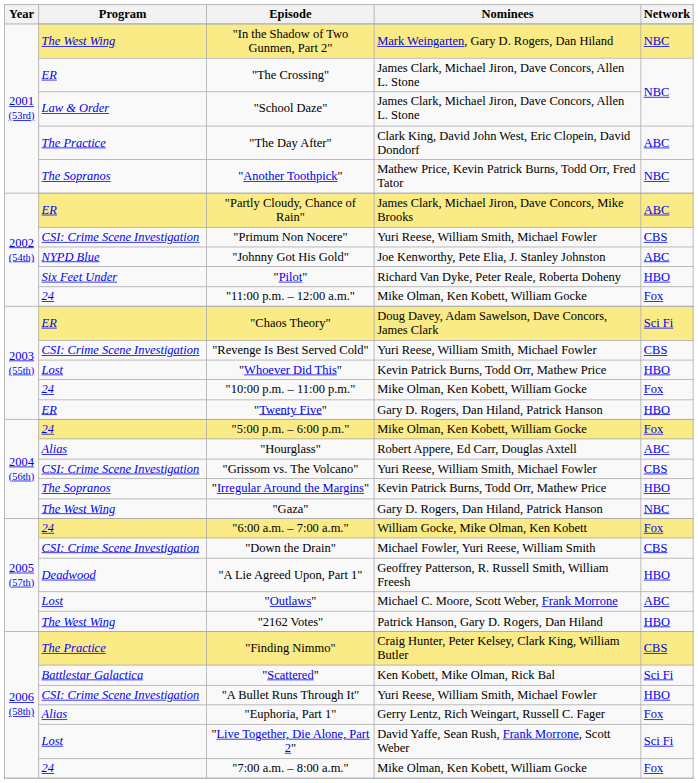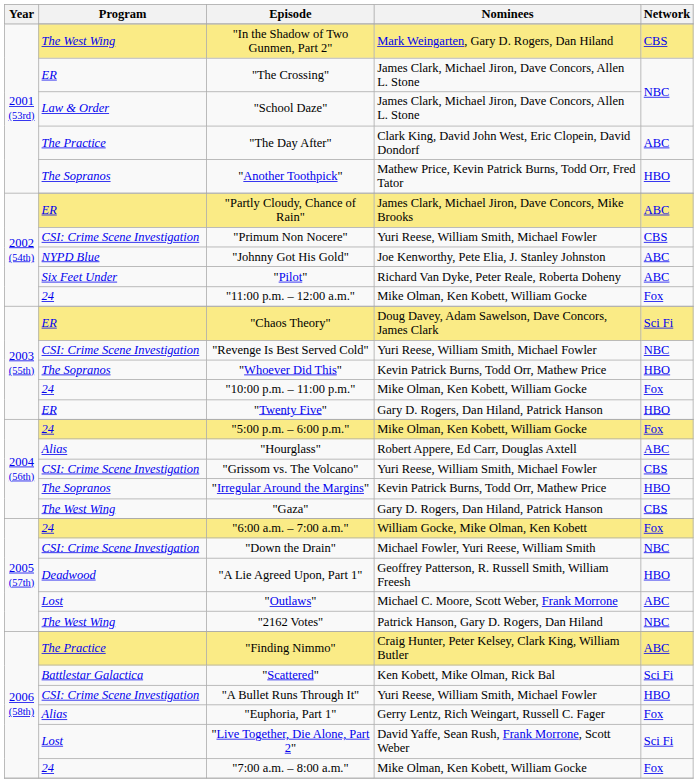 <table class="wikitable" style="width:100%">
 <tr bgcolor="#bebebe">
 <th width="5%">Year</th>
 <th width="25%">Program</th>
 <th width="25%">Episode</th>
 <th width="40%">Nominees</th>
 <th width="5%">Network</th>
 </tr>
 <tr>
 <td rowspan=6 style="text-align:center"><a href='#'>2001</a><br><small><a href='#'>(53rd)</a></small><br></td>
 </tr>
 <tr style="background:#FAEB86">
 <td><em><a href='#'>The West Wing</a></em></td>
 <td align=center>"In the Shadow of Two Gunmen, Part 2"</td>
 <td><a href='#'>Mark Weingarten</a>, Gary D. Rogers, Dan Hiland</td>
-<td><a href='#'>NBC</a></td>
+<td><a href='#'>CBS</a></td>
 </tr>
 <tr>
 <td><em><a href='#'>ER</a></em></td>
 <td align=center>"The Crossing"</td>
 <td>James Clark, Michael Jiron, Dave Concors, Allen L. Stone</td>
 <td rowspan=2><a href='#'>NBC</a></td>
 </tr>
 <tr>
 <td><em><a href='#'>Law & Order</a></em></td>
 <td align=center>"School Daze"</td>
 <td>James Clark, Michael Jiron, Dave Concors, Allen L. Stone</td>
 </tr>
 <tr>
 <td><em><a href='#'>The Practice</a></em></td>
 <td align=center>"The Day After"</td>
 <td>Clark King, David John West, Eric Clopein, David Dondorf</td>
 <td><a href='#'>ABC</a></td>
 </tr>
 <tr>
 <td><em><a href='#'>The Sopranos</a></em></td>
 <td align=center>"<a href='#'>Another Toothpick</a>"</td>
 <td>Mathew Price, Kevin Patrick Burns, Todd Orr, Fred Tator</td>
-<td><a href='#'>NBC</a></td>
+<td><a href='#'>HBO</a></td>
 </tr>
 <tr>
 <td rowspan=6 style="text-align:center"><a href='#'>2002</a><br><small><a href='#'>(54th)</a></small><br></td>
 </tr>
 <tr style="background:#FAEB86">
 <td><em><a href='#'>ER</a></em></td>
 <td align=center>"Partly Cloudy, Chance of Rain"</td>
 <td>James Clark, Michael Jiron, Dave Concors, Mike Brooks</td>
 <td><a href='#'>ABC</a></td>
 </tr>
 <tr>
 <td><em><a href='#'>CSI: Crime Scene Investigation</a></em></td>
 <td align=center>"Primum Non Nocere"</td>
 <td>Yuri Reese, William Smith, Michael Fowler</td>
 <td><a href='#'>CBS</a></td>
 </tr>
 <tr>
 <td><em><a href='#'>NYPD Blue</a></em></td>
 <td align=center>"Johnny Got His Gold"</td>
 <td>Joe Kenworthy, Pete Elia, J. Stanley Johnston</td>
 <td><a href='#'>ABC</a></td>
 </tr>
 <tr>
 <td><em><a href='#'>Six Feet Under</a></em></td>
 <td align=center>"<a href='#'>Pilot</a>"</td>
 <td>Richard Van Dyke, Peter Reale, Roberta Doheny</td>
-<td><a href='#'>HBO</a></td>
+<td><a href='#'>ABC</a></td>
 </tr>
 <tr>
 <td><em><a href='#'>24</a></em></td>
 <td align=center>"11:00 p.m. – 12:00 a.m."</td>
 <td>Mike Olman, Ken Kobett, William Gocke</td>
 <td><a href='#'>Fox</a></td>
 </tr>
 <tr>
 <td rowspan=6 style="text-align:center"><a href='#'>2003</a><br><small><a href='#'>(55th)</a></small><br></td>
 </tr>
 <tr style="background:#FAEB86">
 <td><em><a href='#'>ER</a></em></td>
 <td align=center>"Chaos Theory"</td>
 <td>Doug Davey, Adam Sawelson, Dave Concors, James Clark</td>
 <td><a href='#'>Sci Fi</a></td>
 </tr>
 <tr>
 <td><em><a href='#'>CSI: Crime Scene Investigation</a></em></td>
 <td align=center>"Revenge Is Best Served Cold"</td>
 <td>Yuri Reese, William Smith, Michael Fowler</td>
-<td><a href='#'>CBS</a></td>
+<td><a href='#'>NBC</a></td>
 </tr>
 <tr>
-<td><em><a href='#'>Lost</a></em></td>
+<td><em><a href='#'>The Sopranos</a></em></td>
 <td align=center>"<a href='#'>Whoever Did This</a>"</td>
 <td>Kevin Patrick Burns, Todd Orr, Mathew Price</td>
 <td><a href='#'>HBO</a></td>
 </tr>
 <tr>
 <td><em><a href='#'>24</a></em></td>
 <td align=center>"10:00 p.m. – 11:00 p.m."</td>
 <td>Mike Olman, Ken Kobett, William Gocke</td>
 <td><a href='#'>Fox</a></td>
 </tr>
 <tr>
 <td><em><a href='#'>ER</a></em></td>
 <td align=center>"<a href='#'>Twenty Five</a>"</td>
 <td>Gary D. Rogers, Dan Hiland, Patrick Hanson</td>
 <td><a href='#'>HBO</a></td>
 </tr>
 <tr>
 <td rowspan=6 style="text-align:center"><a href='#'>2004</a><br><small><a href='#'>(56th)</a></small><br></td>
 </tr>
 <tr style="background:#FAEB86">
 <td><em><a href='#'>24</a></em></td>
 <td align=center>"5:00 p.m. – 6:00 p.m."</td>
 <td>Mike Olman, Ken Kobett, William Gocke</td>
 <td><a href='#'>Fox</a></td>
 </tr>
 <tr>
 <td><em><a href='#'>Alias</a></em></td>
 <td align=center>"Hourglass"</td>
 <td>Robert Appere, Ed Carr, Douglas Axtell</td>
 <td><a href='#'>ABC</a></td>
 </tr>
 <tr>
 <td><em><a href='#'>CSI: Crime Scene Investigation</a></em></td>
 <td align=center>"Grissom vs. The Volcano"</td>
 <td>Yuri Reese, William Smith, Michael Fowler</td>
 <td><a href='#'>CBS</a></td>
 </tr>
 <tr>
 <td><em><a href='#'>The Sopranos</a></em></td>
 <td align=center>"<a href='#'>Irregular Around the Margins</a>"</td>
 <td>Kevin Patrick Burns, Todd Orr, Mathew Price</td>
 <td><a href='#'>HBO</a></td>
 </tr>
 <tr>
 <td><em><a href='#'>The West Wing</a></em></td>
 <td align=center>"Gaza"</td>
 <td>Gary D. Rogers, Dan Hiland, Patrick Hanson</td>
-<td><a href='#'>NBC</a></td>
+<td><a href='#'>CBS</a></td>
 </tr>
 <tr>
 <td rowspan=6 style="text-align:center"><a href='#'>2005</a><br><small><a href='#'>(57th)</a></small><br></td>
 </tr>
 <tr style="background:#FAEB86">
 <td><em><a href='#'>24</a></em></td>
 <td align=center>"6:00 a.m. – 7:00 a.m."</td>
 <td>William Gocke, Mike Olman, Ken Kobett</td>
 <td><a href='#'>Fox</a></td>
 </tr>
 <tr>
 <td><em><a href='#'>CSI: Crime Scene Investigation</a></em></td>
 <td align=center>"Down the Drain"</td>
 <td>Michael Fowler, Yuri Reese, William Smith</td>
-<td><a href='#'>CBS</a></td>
+<td><a href='#'>NBC</a></td>
 </tr>
 <tr>
 <td><em><a href='#'>Deadwood</a></em></td>
 <td align=center>"A Lie Agreed Upon, Part 1"</td>
 <td>Geoffrey Patterson, R. Russell Smith, William Freesh</td>
 <td><a href='#'>HBO</a></td>
 </tr>
 <tr>
 <td><em><a href='#'>Lost</a></em></td>
 <td align=center>"<a href='#'>Outlaws</a>"</td>
 <td>Michael C. Moore, Scott Weber, <a href='#'>Frank Morrone</a></td>
 <td><a href='#'>ABC</a></td>
 </tr>
 <tr>
 <td><em><a href='#'>The West Wing</a></em></td>
 <td align=center>"2162 Votes"</td>
 <td>Patrick Hanson, Gary D. Rogers, Dan Hiland</td>
-<td><a href='#'>HBO</a></td>
+<td><a href='#'>NBC</a></td>
 </tr>
 <tr>
 <td rowspan=7 style="text-align:center"><a href='#'>2006</a><br><small><a href='#'>(58th)</a></small><br></td>
 </tr>
 <tr style="background:#FAEB86">
 <td><em><a href='#'>The Practice</a></em></td>
 <td align=center>"Finding Nimmo"</td>
 <td>Craig Hunter, Peter Kelsey, Clark King, William Butler</td>
-<td><a href='#'>CBS</a></td>
+<td><a href='#'>ABC</a></td>
 </tr>
 <tr>
 <td><em><a href='#'>Battlestar Galactica</a></em></td>
 <td align=center>"<a href='#'>Scattered</a>"</td>
 <td>Ken Kobett, Mike Olman, Rick Bal</td>
 <td><a href='#'>Sci Fi</a></td>
 </tr>
 <tr>
 <td><em><a href='#'>CSI: Crime Scene Investigation</a></em></td>
 <td align=center>"A Bullet Runs Through It"</td>
 <td>Yuri Reese, William Smith, Michael Fowler</td>
 <td><a href='#'>HBO</a></td>
 </tr>
 <tr>
 <td><em><a href='#'>Alias</a></em></td>
 <td align=center>"Euphoria, Part 1"</td>
 <td>Gerry Lentz, Rich Weingart, Russell C. Fager</td>
 <td><a href='#'>Fox</a></td>
 </tr>
 <tr>
 <td><em><a href='#'>Lost</a></em></td>
 <td align=center>"<a href='#'>Live Together, Die Alone, Part 2</a>"</td>
 <td>David Yaffe, Sean Rush, <a href='#'>Frank Morrone</a>, Scott Weber</td>
 <td><a href='#'>Sci Fi</a></td>
 </tr>
 <tr>
 <td><em><a href='#'>24</a></em></td>
 <td align=center>"7:00 a.m. – 8:00 a.m."</td>
 <td>Mike Olman, Ken Kobett, William Gocke</td>
 <td><a href='#'>Fox</a></td>
 </tr>
 <tr>
 </tr>
 </table>
